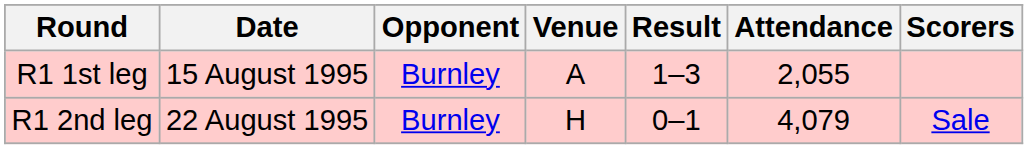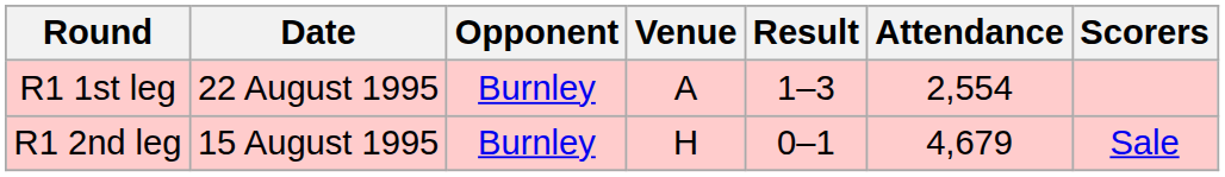 <table class="wikitable" style="font-size:100%; text-align:center">
 <tr>
 <th>Round</th>
 <th>Date</th>
 <th>Opponent</th>
 <th>Venue</th>
 <th>Result</th>
 <th>Attendance</th>
 <th>Scorers</th>
 </tr>
 <tr style="background-color: #FFCCCC;">
 <td>R1 1st leg</td>
-<td>15 August 1995</td>
+<td>22 August 1995</td>
 <td><a href='#'>Burnley</a></td>
 <td>A</td>
 <td>1–3</td>
-<td>2,055</td>
+<td>2,554</td>
 <td></td>
 </tr>
 <tr style="background-color: #FFCCCC;">
 <td>R1 2nd leg</td>
-<td>22 August 1995</td>
+<td>15 August 1995</td>
 <td><a href='#'>Burnley</a></td>
 <td>H</td>
 <td>0–1</td>
-<td>4,079</td>
+<td>4,679</td>
 <td><a href='#'>Sale</a></td>
 </tr>
 </table>
